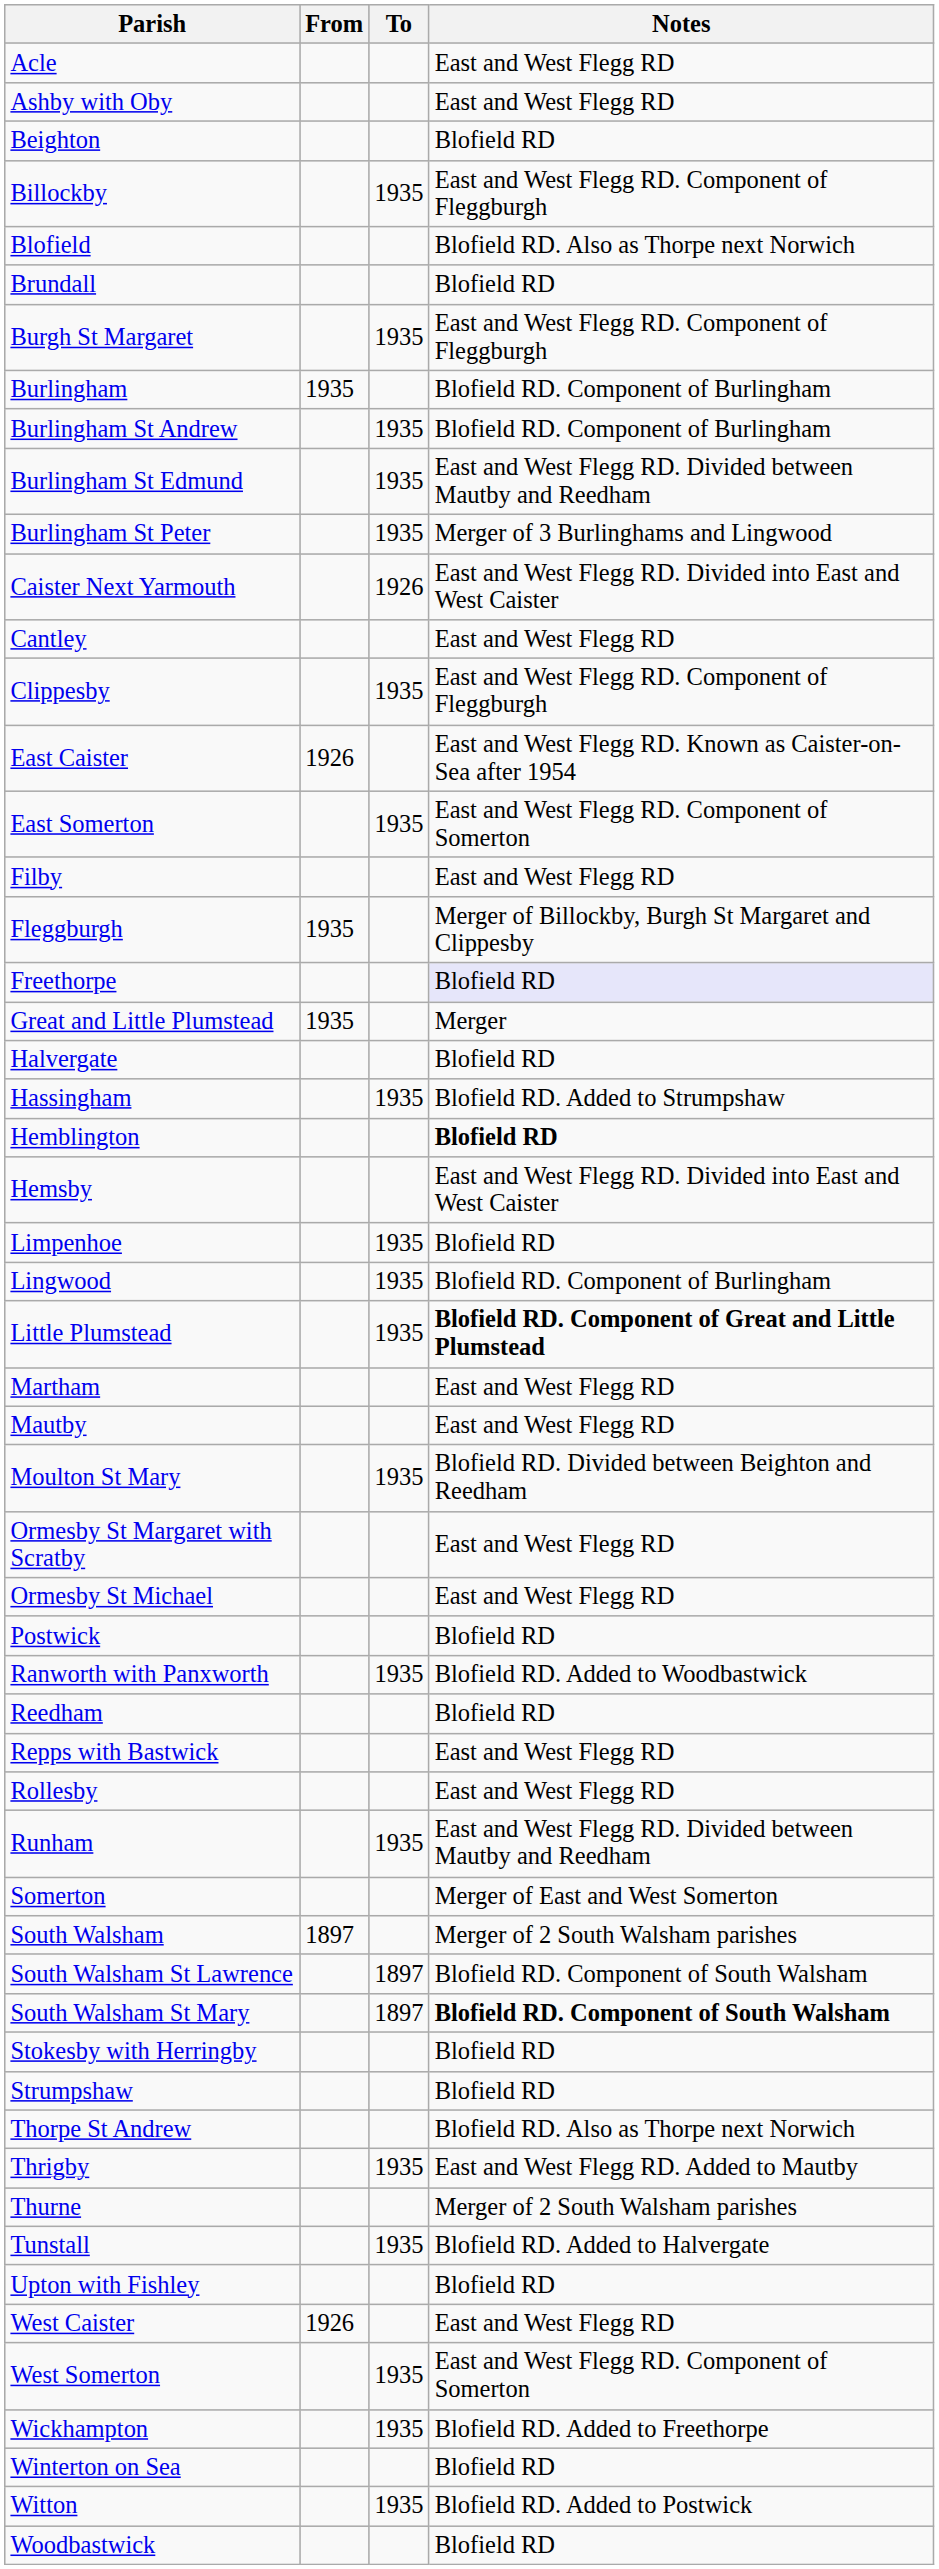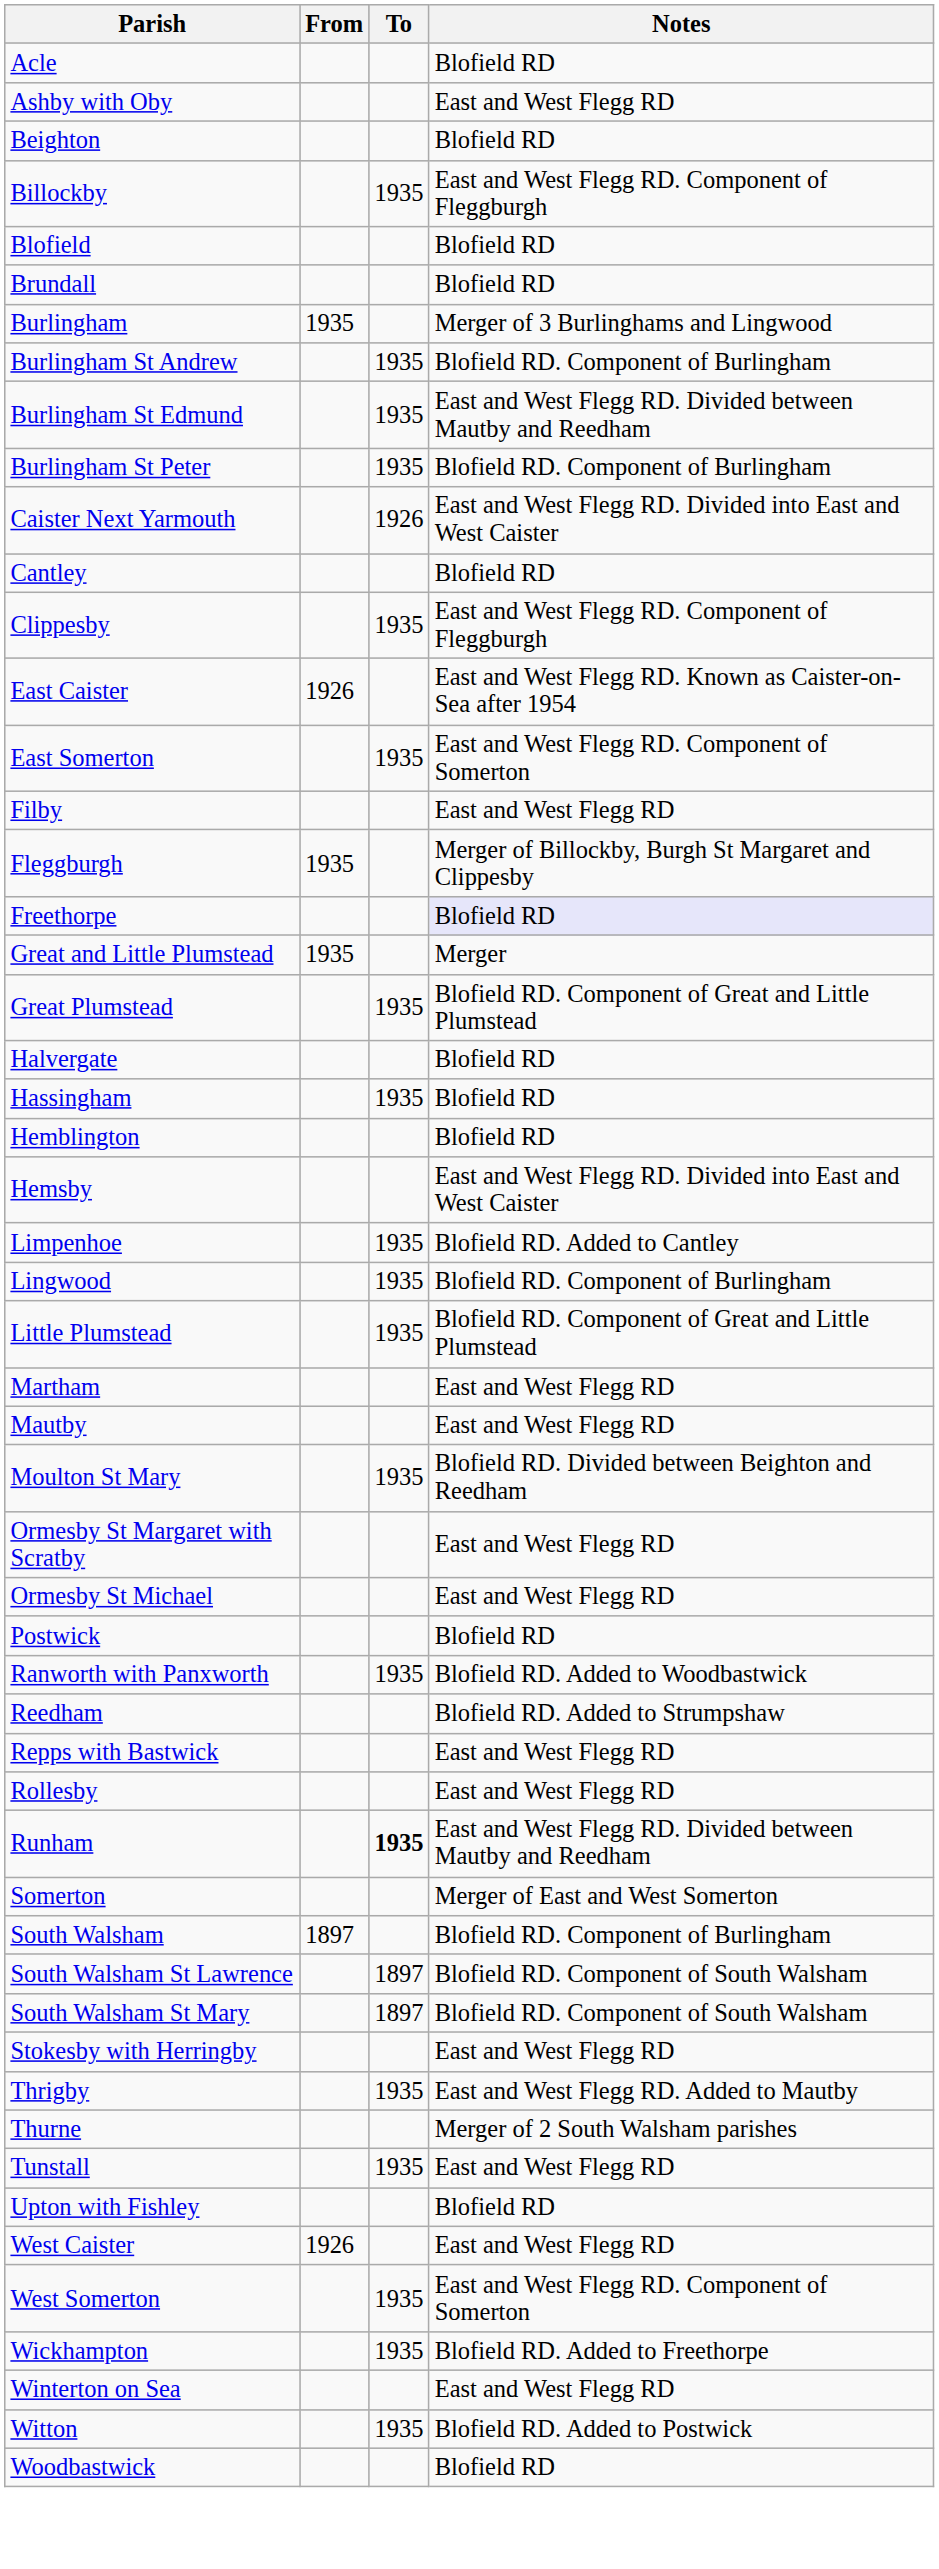 <table class="wikitable">
 <tr>
 <th>Parish</th>
 <th>From</th>
 <th>To</th>
 <th>Notes</th>
 </tr>
 <tr>
 <td><a href='#'>Acle</a></td>
 <td></td>
 <td></td>
-<td>East and West Flegg RD</td>
+<td>Blofield RD</td>
 </tr>
 <tr>
 <td><a href='#'>Ashby with Oby</a></td>
 <td></td>
 <td></td>
 <td>East and West Flegg RD</td>
 </tr>
 <tr>
 <td><a href='#'>Beighton</a></td>
 <td></td>
 <td></td>
 <td>Blofield RD</td>
 </tr>
 <tr>
 <td><a href='#'>Billockby</a></td>
 <td></td>
 <td>1935</td>
 <td>East and West Flegg RD. Component of Fleggburgh</td>
 </tr>
 <tr>
 <td><a href='#'>Blofield</a></td>
 <td></td>
 <td></td>
-<td>Blofield RD. Also as Thorpe next Norwich</td>
+<td>Blofield RD</td>
 </tr>
 <tr>
 <td><a href='#'>Brundall</a></td>
 <td></td>
 <td></td>
 <td>Blofield RD</td>
 </tr>
 <tr>
-<td><a href='#'>Burgh St Margaret</a></td>
-<td></td>
-<td>1935</td>
-<td>East and West Flegg RD. Component of Fleggburgh</td>
-</tr>
-<tr>
 <td><a href='#'>Burlingham</a></td>
 <td>1935</td>
 <td></td>
-<td>Blofield RD. Component of Burlingham</td>
+<td>Merger of 3 Burlinghams and Lingwood</td>
 </tr>
 <tr>
 <td><a href='#'>Burlingham St Andrew</a></td>
 <td></td>
 <td>1935</td>
 <td>Blofield RD. Component of Burlingham</td>
 </tr>
 <tr>
 <td><a href='#'>Burlingham St Edmund</a></td>
 <td></td>
 <td>1935</td>
 <td>East and West Flegg RD. Divided between Mautby and Reedham</td>
 </tr>
 <tr>
 <td><a href='#'>Burlingham St Peter</a></td>
 <td></td>
 <td>1935</td>
-<td>Merger of 3 Burlinghams and Lingwood</td>
+<td>Blofield RD. Component of Burlingham</td>
 </tr>
 <tr>
 <td><a href='#'>Caister Next Yarmouth</a></td>
 <td></td>
 <td>1926</td>
 <td>East and West Flegg RD. Divided into East and West Caister</td>
 </tr>
 <tr>
 <td><a href='#'>Cantley</a></td>
 <td></td>
 <td></td>
-<td>East and West Flegg RD</td>
+<td>Blofield RD</td>
 </tr>
 <tr>
 <td><a href='#'>Clippesby</a></td>
 <td></td>
 <td>1935</td>
 <td>East and West Flegg RD. Component of Fleggburgh</td>
 </tr>
 <tr>
 <td><a href='#'>East Caister</a></td>
 <td>1926</td>
 <td></td>
 <td>East and West Flegg RD. Known as Caister-on-Sea after 1954</td>
 </tr>
 <tr>
 <td><a href='#'>East Somerton</a></td>
 <td></td>
 <td>1935</td>
 <td>East and West Flegg RD. Component of Somerton</td>
 </tr>
 <tr>
 <td><a href='#'>Filby</a></td>
 <td></td>
 <td></td>
 <td>East and West Flegg RD</td>
 </tr>
 <tr>
 <td><a href='#'>Fleggburgh</a></td>
 <td>1935</td>
 <td></td>
 <td>Merger of Billockby, Burgh St Margaret and Clippesby</td>
 </tr>
 <tr>
 <td><a href='#'>Freethorpe</a></td>
 <td></td>
 <td></td>
 <td style="background: lavender;">Blofield RD</td>
 </tr>
 <tr>
 <td><a href='#'>Great and Little Plumstead</a></td>
 <td>1935</td>
 <td></td>
 <td>Merger</td>
 </tr>
 <tr>
+<td><a href='#'>Great Plumstead</a></td>
+<td></td>
+<td>1935</td>
+<td>Blofield RD. Component of Great and Little Plumstead</td>
+</tr>
+<tr>
 <td><a href='#'>Halvergate</a></td>
 <td></td>
 <td></td>
 <td>Blofield RD</td>
 </tr>
 <tr>
 <td><a href='#'>Hassingham</a></td>
 <td></td>
 <td>1935</td>
-<td>Blofield RD. Added to Strumpshaw</td>
+<td>Blofield RD</td>
 </tr>
 <tr>
 <td><a href='#'>Hemblington</a></td>
 <td></td>
 <td></td>
-<td><strong>Blofield RD</strong></td>
+<td>Blofield RD</td>
 </tr>
 <tr>
 <td><a href='#'>Hemsby</a></td>
 <td></td>
 <td></td>
 <td>East and West Flegg RD. Divided into East and West Caister</td>
 </tr>
 <tr>
 <td><a href='#'>Limpenhoe</a></td>
 <td></td>
 <td>1935</td>
-<td>Blofield RD</td>
+<td>Blofield RD. Added to Cantley</td>
 </tr>
 <tr>
 <td><a href='#'>Lingwood</a></td>
 <td></td>
 <td>1935</td>
 <td>Blofield RD. Component of Burlingham</td>
 </tr>
 <tr>
 <td><a href='#'>Little Plumstead</a></td>
 <td></td>
 <td>1935</td>
-<td><strong>Blofield RD. Component of Great and Little Plumstead</strong></td>
+<td>Blofield RD. Component of Great and Little Plumstead</td>
 </tr>
 <tr>
 <td><a href='#'>Martham</a></td>
 <td></td>
 <td></td>
 <td>East and West Flegg RD</td>
 </tr>
 <tr>
 <td><a href='#'>Mautby</a></td>
 <td></td>
 <td></td>
 <td>East and West Flegg RD</td>
 </tr>
 <tr>
 <td><a href='#'>Moulton St Mary</a></td>
 <td></td>
 <td>1935</td>
 <td>Blofield RD. Divided between Beighton and Reedham</td>
 </tr>
 <tr>
 <td><a href='#'>Ormesby St Margaret with Scratby</a></td>
 <td></td>
 <td></td>
 <td>East and West Flegg RD</td>
 </tr>
 <tr>
 <td><a href='#'>Ormesby St Michael</a></td>
 <td></td>
 <td></td>
 <td>East and West Flegg RD</td>
 </tr>
 <tr>
 <td><a href='#'>Postwick</a></td>
 <td></td>
 <td></td>
 <td>Blofield RD</td>
 </tr>
 <tr>
 <td><a href='#'>Ranworth with Panxworth</a></td>
 <td></td>
 <td>1935</td>
 <td>Blofield RD. Added to Woodbastwick</td>
 </tr>
 <tr>
 <td><a href='#'>Reedham</a></td>
 <td></td>
 <td></td>
-<td>Blofield RD</td>
+<td>Blofield RD. Added to Strumpshaw</td>
 </tr>
 <tr>
 <td><a href='#'>Repps with Bastwick</a></td>
 <td></td>
 <td></td>
 <td>East and West Flegg RD</td>
 </tr>
 <tr>
 <td><a href='#'>Rollesby</a></td>
 <td></td>
 <td></td>
 <td>East and West Flegg RD</td>
 </tr>
 <tr>
 <td><a href='#'>Runham</a></td>
 <td></td>
-<td>1935</td>
+<td><strong>1935</strong></td>
 <td>East and West Flegg RD. Divided between Mautby and Reedham</td>
 </tr>
 <tr>
 <td><a href='#'>Somerton</a></td>
 <td></td>
 <td></td>
 <td>Merger of East and West Somerton</td>
 </tr>
 <tr>
 <td><a href='#'>South Walsham</a></td>
 <td>1897</td>
 <td></td>
-<td>Merger of 2 South Walsham parishes</td>
+<td>Blofield RD. Component of Burlingham</td>
 </tr>
 <tr>
 <td><a href='#'>South Walsham St Lawrence</a></td>
 <td></td>
 <td>1897</td>
 <td>Blofield RD. Component of South Walsham</td>
 </tr>
 <tr>
 <td><a href='#'>South Walsham St Mary</a></td>
 <td></td>
 <td>1897</td>
-<td><strong>Blofield RD. Component of South Walsham</strong></td>
+<td>Blofield RD. Component of South Walsham</td>
 </tr>
 <tr>
 <td><a href='#'>Stokesby with Herringby</a></td>
 <td></td>
 <td></td>
-<td>Blofield RD</td>
-</tr>
-<tr>
-<td><a href='#'>Strumpshaw</a></td>
-<td></td>
-<td></td>
-<td>Blofield RD</td>
-</tr>
-<tr>
-<td><a href='#'>Thorpe St Andrew</a></td>
-<td></td>
-<td></td>
-<td>Blofield RD. Also as Thorpe next Norwich</td>
+<td>East and West Flegg RD</td>
 </tr>
 <tr>
 <td><a href='#'>Thrigby</a></td>
 <td></td>
 <td>1935</td>
 <td>East and West Flegg RD. Added to Mautby</td>
 </tr>
 <tr>
 <td><a href='#'>Thurne</a></td>
 <td></td>
 <td></td>
 <td>Merger of 2 South Walsham parishes</td>
 </tr>
 <tr>
 <td><a href='#'>Tunstall</a></td>
 <td></td>
 <td>1935</td>
-<td>Blofield RD. Added to Halvergate</td>
+<td>East and West Flegg RD</td>
 </tr>
 <tr>
 <td><a href='#'>Upton with Fishley</a></td>
 <td></td>
 <td></td>
 <td>Blofield RD</td>
 </tr>
 <tr>
 <td><a href='#'>West Caister</a></td>
 <td>1926</td>
 <td></td>
 <td>East and West Flegg RD</td>
 </tr>
 <tr>
 <td><a href='#'>West Somerton</a></td>
 <td></td>
 <td>1935</td>
 <td>East and West Flegg RD. Component of Somerton</td>
 </tr>
 <tr>
 <td><a href='#'>Wickhampton</a></td>
 <td></td>
 <td>1935</td>
 <td>Blofield RD. Added to Freethorpe</td>
 </tr>
 <tr>
 <td><a href='#'>Winterton on Sea</a></td>
 <td></td>
 <td></td>
-<td>Blofield RD</td>
+<td>East and West Flegg RD</td>
 </tr>
 <tr>
 <td><a href='#'>Witton</a></td>
 <td></td>
 <td>1935</td>
 <td>Blofield RD. Added to Postwick</td>
 </tr>
 <tr>
 <td><a href='#'>Woodbastwick</a></td>
 <td></td>
 <td></td>
 <td>Blofield RD</td>
 </tr>
 </table>
